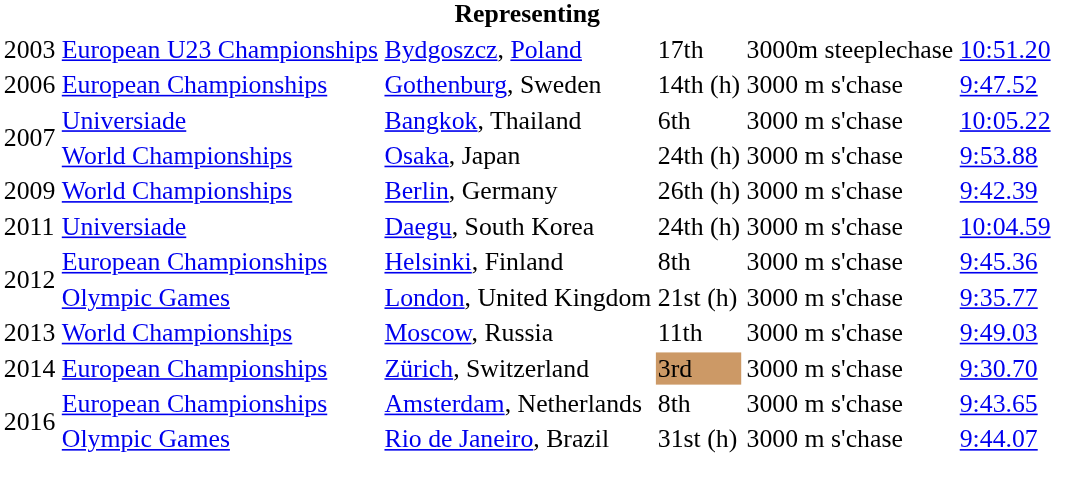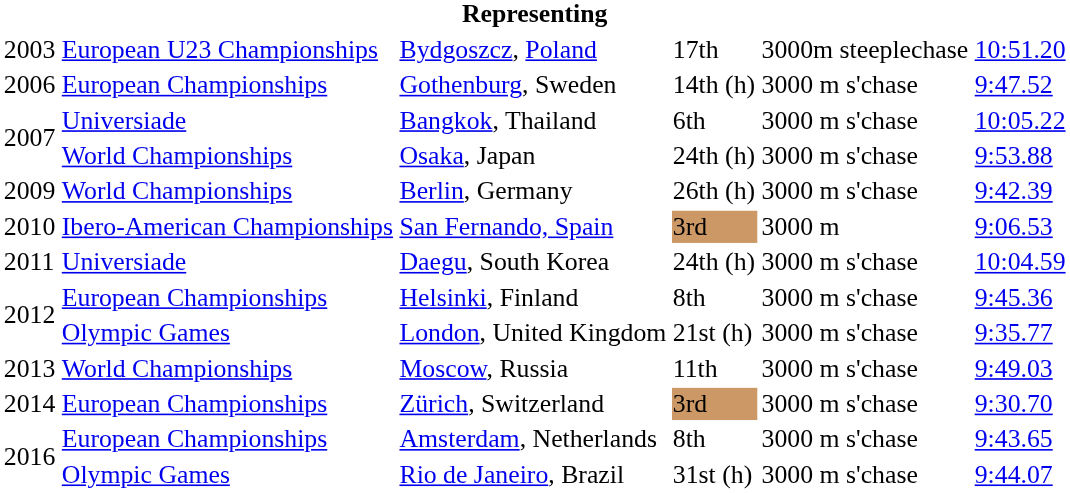 <table>
 <tr>
 <th colspan="6">Representing </th>
 </tr>
 <tr>
 <td>2003</td>
 <td><a href='#'>European U23 Championships</a></td>
 <td><a href='#'>Bydgoszcz</a>, <a href='#'>Poland</a></td>
 <td>17th</td>
 <td>3000m steeplechase</td>
 <td><a href='#'>10:51.20</a></td>
 </tr>
 <tr>
 <td>2006</td>
 <td><a href='#'>European Championships</a></td>
 <td><a href='#'>Gothenburg</a>, Sweden</td>
 <td>14th (h)</td>
 <td>3000 m s'chase</td>
 <td><a href='#'>9:47.52</a></td>
 </tr>
 <tr>
 <td rowspan=2>2007</td>
 <td><a href='#'>Universiade</a></td>
 <td><a href='#'>Bangkok</a>, Thailand</td>
 <td>6th</td>
 <td>3000 m s'chase</td>
 <td><a href='#'>10:05.22</a></td>
 </tr>
 <tr>
 <td><a href='#'>World Championships</a></td>
 <td><a href='#'>Osaka</a>, Japan</td>
 <td>24th (h)</td>
 <td>3000 m s'chase</td>
 <td><a href='#'>9:53.88</a></td>
 </tr>
 <tr>
 <td>2009</td>
 <td><a href='#'>World Championships</a></td>
 <td><a href='#'>Berlin</a>, Germany</td>
 <td>26th (h)</td>
 <td>3000 m s'chase</td>
 <td><a href='#'>9:42.39</a></td>
+</tr>
+<tr>
+<td>2010</td>
+<td><a href='#'>Ibero-American Championships</a></td>
+<td><a href='#'>San Fernando, Spain</a></td>
+<td bgcolor=cc9966>3rd</td>
+<td>3000 m</td>
+<td><a href='#'>9:06.53</a></td>
 </tr>
 <tr>
 <td>2011</td>
 <td><a href='#'>Universiade</a></td>
 <td><a href='#'>Daegu</a>, South Korea</td>
 <td>24th (h)</td>
 <td>3000 m s'chase</td>
 <td><a href='#'>10:04.59</a></td>
 </tr>
 <tr>
 <td rowspan=2>2012</td>
 <td><a href='#'>European Championships</a></td>
 <td><a href='#'>Helsinki</a>, Finland</td>
 <td>8th</td>
 <td>3000 m s'chase</td>
 <td><a href='#'>9:45.36</a></td>
 </tr>
 <tr>
 <td><a href='#'>Olympic Games</a></td>
 <td><a href='#'>London</a>, United Kingdom</td>
 <td>21st (h)</td>
 <td>3000 m s'chase</td>
 <td><a href='#'>9:35.77</a></td>
 </tr>
 <tr>
 <td>2013</td>
 <td><a href='#'>World Championships</a></td>
 <td><a href='#'>Moscow</a>, Russia</td>
 <td>11th</td>
 <td>3000 m s'chase</td>
 <td><a href='#'>9:49.03</a></td>
 </tr>
 <tr>
 <td>2014</td>
 <td><a href='#'>European Championships</a></td>
 <td><a href='#'>Zürich</a>, Switzerland</td>
 <td bgcolor=cc9966>3rd</td>
 <td>3000 m s'chase</td>
 <td><a href='#'>9:30.70</a></td>
 </tr>
 <tr>
 <td rowspan=2>2016</td>
 <td><a href='#'>European Championships</a></td>
 <td><a href='#'>Amsterdam</a>, Netherlands</td>
 <td>8th</td>
 <td>3000 m s'chase</td>
 <td><a href='#'>9:43.65</a></td>
 </tr>
 <tr>
 <td><a href='#'>Olympic Games</a></td>
 <td><a href='#'>Rio de Janeiro</a>, Brazil</td>
 <td>31st (h)</td>
 <td>3000 m s'chase</td>
 <td><a href='#'>9:44.07</a></td>
 </tr>
 </table>
